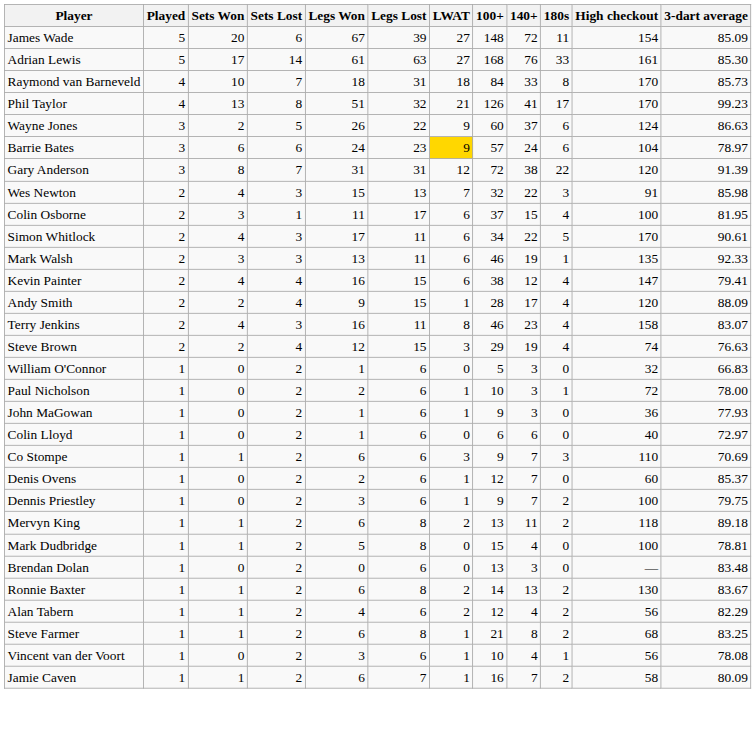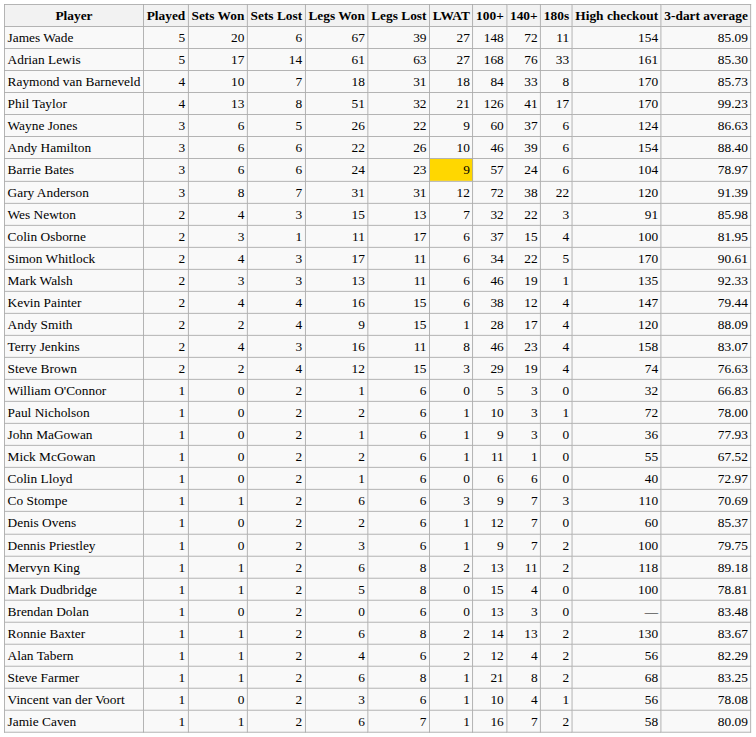 <table class="wikitable sortable" style="font-size: 95%; text-align: right">
 <tr>
 <th>Player</th>
 <th>Played</th>
 <th>Sets Won</th>
 <th>Sets Lost</th>
 <th>Legs Won</th>
 <th>Legs Lost</th>
 <th>LWAT</th>
 <th>100+</th>
 <th>140+</th>
 <th>180s</th>
 <th>High checkout</th>
 <th>3-dart average</th>
 </tr>
 <tr>
 <td align="left"> James Wade</td>
 <td>5</td>
 <td>20</td>
 <td>6</td>
 <td>67</td>
 <td>39</td>
 <td>27</td>
 <td>148</td>
 <td>72</td>
 <td>11</td>
 <td>154</td>
 <td>85.09</td>
 </tr>
 <tr>
 <td align="left"> Adrian Lewis</td>
 <td>5</td>
 <td>17</td>
 <td>14</td>
 <td>61</td>
 <td>63</td>
 <td>27</td>
 <td>168</td>
 <td>76</td>
 <td>33</td>
 <td>161</td>
 <td>85.30</td>
 </tr>
 <tr>
 <td align="left"> Raymond van Barneveld</td>
 <td>4</td>
 <td>10</td>
 <td>7</td>
 <td>18</td>
 <td>31</td>
 <td>18</td>
 <td>84</td>
 <td>33</td>
 <td>8</td>
 <td>170</td>
 <td>85.73</td>
 </tr>
 <tr>
 <td align="left"> Phil Taylor</td>
 <td>4</td>
 <td>13</td>
 <td>8</td>
 <td>51</td>
 <td>32</td>
 <td>21</td>
 <td>126</td>
 <td>41</td>
 <td>17</td>
 <td>170</td>
 <td>99.23</td>
 </tr>
 <tr>
 <td align="left"> Wayne Jones</td>
 <td>3</td>
-<td>2</td>
+<td>6</td>
 <td>5</td>
 <td>26</td>
 <td>22</td>
 <td>9</td>
 <td>60</td>
 <td>37</td>
 <td>6</td>
 <td>124</td>
 <td>86.63</td>
+</tr>
+<tr>
+<td align="left"> Andy Hamilton</td>
+<td>3</td>
+<td>6</td>
+<td>6</td>
+<td>22</td>
+<td>26</td>
+<td>10</td>
+<td>46</td>
+<td>39</td>
+<td>6</td>
+<td>154</td>
+<td>88.40</td>
 </tr>
 <tr>
 <td align="left"> Barrie Bates</td>
 <td>3</td>
 <td>6</td>
 <td>6</td>
 <td>24</td>
 <td>23</td>
 <td style="background: gold;">9</td>
 <td>57</td>
 <td>24</td>
 <td>6</td>
 <td>104</td>
 <td>78.97</td>
 </tr>
 <tr>
 <td align="left"> Gary Anderson</td>
 <td>3</td>
 <td>8</td>
 <td>7</td>
 <td>31</td>
 <td>31</td>
 <td>12</td>
 <td>72</td>
 <td>38</td>
 <td>22</td>
 <td>120</td>
 <td>91.39</td>
 </tr>
 <tr>
 <td align="left"> Wes Newton</td>
 <td>2</td>
 <td>4</td>
 <td>3</td>
 <td>15</td>
 <td>13</td>
 <td>7</td>
 <td>32</td>
 <td>22</td>
 <td>3</td>
 <td>91</td>
 <td>85.98</td>
 </tr>
 <tr>
 <td align="left"> Colin Osborne</td>
 <td>2</td>
 <td>3</td>
 <td>1</td>
 <td>11</td>
 <td>17</td>
 <td>6</td>
 <td>37</td>
 <td>15</td>
 <td>4</td>
 <td>100</td>
 <td>81.95</td>
 </tr>
 <tr>
 <td align="left"> Simon Whitlock</td>
 <td>2</td>
 <td>4</td>
 <td>3</td>
 <td>17</td>
 <td>11</td>
 <td>6</td>
 <td>34</td>
 <td>22</td>
 <td>5</td>
 <td>170</td>
 <td>90.61</td>
 </tr>
 <tr>
 <td align="left"> Mark Walsh</td>
 <td>2</td>
 <td>3</td>
 <td>3</td>
 <td>13</td>
 <td>11</td>
 <td>6</td>
 <td>46</td>
 <td>19</td>
 <td>1</td>
 <td>135</td>
 <td>92.33</td>
 </tr>
 <tr>
 <td align="left"> Kevin Painter</td>
 <td>2</td>
 <td>4</td>
 <td>4</td>
 <td>16</td>
 <td>15</td>
 <td>6</td>
 <td>38</td>
 <td>12</td>
 <td>4</td>
 <td>147</td>
-<td>79.41</td>
+<td>79.44</td>
 </tr>
 <tr>
 <td align="left"> Andy Smith</td>
 <td>2</td>
 <td>2</td>
 <td>4</td>
 <td>9</td>
 <td>15</td>
 <td>1</td>
 <td>28</td>
 <td>17</td>
 <td>4</td>
 <td>120</td>
 <td>88.09</td>
 </tr>
 <tr>
 <td align="left"> Terry Jenkins</td>
 <td>2</td>
 <td>4</td>
 <td>3</td>
 <td>16</td>
 <td>11</td>
 <td>8</td>
 <td>46</td>
 <td>23</td>
 <td>4</td>
 <td>158</td>
 <td>83.07</td>
 </tr>
 <tr>
 <td align="left"> Steve Brown</td>
 <td>2</td>
 <td>2</td>
 <td>4</td>
 <td>12</td>
 <td>15</td>
 <td>3</td>
 <td>29</td>
 <td>19</td>
 <td>4</td>
 <td>74</td>
 <td>76.63</td>
 </tr>
 <tr>
 <td align="left"> William O'Connor</td>
 <td>1</td>
 <td>0</td>
 <td>2</td>
 <td>1</td>
 <td>6</td>
 <td>0</td>
 <td>5</td>
 <td>3</td>
 <td>0</td>
 <td>32</td>
 <td>66.83</td>
 </tr>
 <tr>
 <td align="left"> Paul Nicholson</td>
 <td>1</td>
 <td>0</td>
 <td>2</td>
 <td>2</td>
 <td>6</td>
 <td>1</td>
 <td>10</td>
 <td>3</td>
 <td>1</td>
 <td>72</td>
 <td>78.00</td>
 </tr>
 <tr>
 <td align="left"> John MaGowan</td>
 <td>1</td>
 <td>0</td>
 <td>2</td>
 <td>1</td>
 <td>6</td>
 <td>1</td>
 <td>9</td>
 <td>3</td>
 <td>0</td>
 <td>36</td>
 <td>77.93</td>
+</tr>
+<tr>
+<td align="left"> Mick McGowan</td>
+<td>1</td>
+<td>0</td>
+<td>2</td>
+<td>2</td>
+<td>6</td>
+<td>1</td>
+<td>11</td>
+<td>1</td>
+<td>0</td>
+<td>55</td>
+<td>67.52</td>
 </tr>
 <tr>
 <td align="left"> Colin Lloyd</td>
 <td>1</td>
 <td>0</td>
 <td>2</td>
 <td>1</td>
 <td>6</td>
 <td>0</td>
 <td>6</td>
 <td>6</td>
 <td>0</td>
 <td>40</td>
 <td>72.97</td>
 </tr>
 <tr>
 <td align="left"> Co Stompe</td>
 <td>1</td>
 <td>1</td>
 <td>2</td>
 <td>6</td>
 <td>6</td>
 <td>3</td>
 <td>9</td>
 <td>7</td>
 <td>3</td>
 <td>110</td>
 <td>70.69</td>
 </tr>
 <tr>
 <td align="left"> Denis Ovens</td>
 <td>1</td>
 <td>0</td>
 <td>2</td>
 <td>2</td>
 <td>6</td>
 <td>1</td>
 <td>12</td>
 <td>7</td>
 <td>0</td>
 <td>60</td>
 <td>85.37</td>
 </tr>
 <tr>
 <td align="left"> Dennis Priestley</td>
 <td>1</td>
 <td>0</td>
 <td>2</td>
 <td>3</td>
 <td>6</td>
 <td>1</td>
 <td>9</td>
 <td>7</td>
 <td>2</td>
 <td>100</td>
 <td>79.75</td>
 </tr>
 <tr>
 <td align="left"> Mervyn King</td>
 <td>1</td>
 <td>1</td>
 <td>2</td>
 <td>6</td>
 <td>8</td>
 <td>2</td>
 <td>13</td>
 <td>11</td>
 <td>2</td>
 <td>118</td>
 <td>89.18</td>
 </tr>
 <tr>
 <td align="left"> Mark Dudbridge</td>
 <td>1</td>
 <td>1</td>
 <td>2</td>
 <td>5</td>
 <td>8</td>
 <td>0</td>
 <td>15</td>
 <td>4</td>
 <td>0</td>
 <td>100</td>
 <td>78.81</td>
 </tr>
 <tr>
 <td align="left"> Brendan Dolan</td>
 <td>1</td>
 <td>0</td>
 <td>2</td>
 <td>0</td>
 <td>6</td>
 <td>0</td>
 <td>13</td>
 <td>3</td>
 <td>0</td>
 <td>—</td>
 <td>83.48</td>
 </tr>
 <tr>
 <td align="left"> Ronnie Baxter</td>
 <td>1</td>
 <td>1</td>
 <td>2</td>
 <td>6</td>
 <td>8</td>
 <td>2</td>
 <td>14</td>
 <td>13</td>
 <td>2</td>
 <td>130</td>
 <td>83.67</td>
 </tr>
 <tr>
 <td align="left"> Alan Tabern</td>
 <td>1</td>
 <td>1</td>
 <td>2</td>
 <td>4</td>
 <td>6</td>
 <td>2</td>
 <td>12</td>
 <td>4</td>
 <td>2</td>
 <td>56</td>
 <td>82.29</td>
 </tr>
 <tr>
 <td align="left"> Steve Farmer</td>
 <td>1</td>
 <td>1</td>
 <td>2</td>
 <td>6</td>
 <td>8</td>
 <td>1</td>
 <td>21</td>
 <td>8</td>
 <td>2</td>
 <td>68</td>
 <td>83.25</td>
 </tr>
 <tr>
 <td align="left"> Vincent van der Voort</td>
 <td>1</td>
 <td>0</td>
 <td>2</td>
 <td>3</td>
 <td>6</td>
 <td>1</td>
 <td>10</td>
 <td>4</td>
 <td>1</td>
 <td>56</td>
 <td>78.08</td>
 </tr>
 <tr>
 <td align="left"> Jamie Caven</td>
 <td>1</td>
 <td>1</td>
 <td>2</td>
 <td>6</td>
 <td>7</td>
 <td>1</td>
 <td>16</td>
 <td>7</td>
 <td>2</td>
 <td>58</td>
 <td>80.09</td>
 </tr>
 </table>
